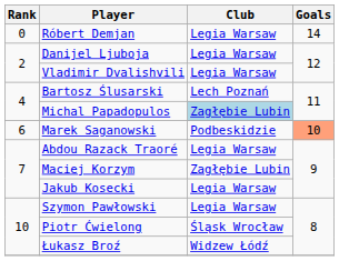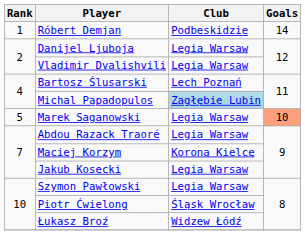 <table class="wikitable" style="text-align:center">
 <tr>
 <th>Rank</th>
 <th>Player</th>
 <th>Club</th>
 <th>Goals</th>
 </tr>
 <tr>
-<td rowspan="1">0</td>
+<td rowspan="1">1</td>
 <td align="left"> <a href='#'>Róbert Demjan</a></td>
-<td align="left"><a href='#'>Legia Warsaw</a></td>
+<td align="left"><a href='#'>Podbeskidzie</a></td>
 <td>14</td>
 </tr>
 <tr>
 <td rowspan="2">2</td>
 <td align="left"> <a href='#'>Danijel Ljuboja</a></td>
 <td align="left"><a href='#'>Legia Warsaw</a></td>
 <td rowspan="2">12</td>
 </tr>
 <tr>
 <td align="left"> <a href='#'>Vladimir Dvalishvili</a></td>
 <td align="left"><a href='#'>Legia Warsaw</a></td>
 </tr>
 <tr>
 <td rowspan="2">4</td>
 <td align="left"> <a href='#'>Bartosz Ślusarski</a></td>
 <td align="left"><a href='#'>Lech Poznań</a></td>
 <td rowspan="2">11</td>
 </tr>
 <tr>
 <td align="left"> <a href='#'>Michal Papadopulos</a></td>
 <td align="left" style="background: lightblue;"><a href='#'>Zagłębie Lubin</a></td>
 </tr>
 <tr>
-<td rowspan="1">6</td>
+<td rowspan="1">5</td>
 <td align="left"> <a href='#'>Marek Saganowski</a></td>
-<td align="left"><a href='#'>Podbeskidzie</a></td>
+<td align="left"><a href='#'>Legia Warsaw</a></td>
 <td style="background: lightsalmon;">10</td>
 </tr>
 <tr>
 <td rowspan="3">7</td>
 <td align="left"> <a href='#'>Abdou Razack Traoré</a></td>
 <td align="left"><a href='#'>Legia Warsaw</a></td>
 <td rowspan="3">9</td>
 </tr>
 <tr>
 <td align="left"> <a href='#'>Maciej Korzym</a></td>
-<td align="left"><a href='#'>Zagłębie Lubin</a></td>
+<td align="left"><a href='#'>Korona Kielce</a></td>
 </tr>
 <tr>
 <td align="left"> <a href='#'>Jakub Kosecki</a></td>
 <td align="left"><a href='#'>Legia Warsaw</a></td>
 </tr>
 <tr>
 <td rowspan="3">10</td>
 <td align="left"> <a href='#'>Szymon Pawłowski</a></td>
 <td align="left"><a href='#'>Legia Warsaw</a></td>
 <td rowspan="3">8</td>
 </tr>
 <tr>
 <td align="left"> <a href='#'>Piotr Ćwielong</a></td>
 <td align="left"><a href='#'>Śląsk Wrocław</a></td>
 </tr>
 <tr>
 <td align="left"> <a href='#'>Łukasz Broź</a></td>
 <td align="left"><a href='#'>Widzew Łódź</a></td>
 </tr>
 <tr>
 </tr>
 </table>
